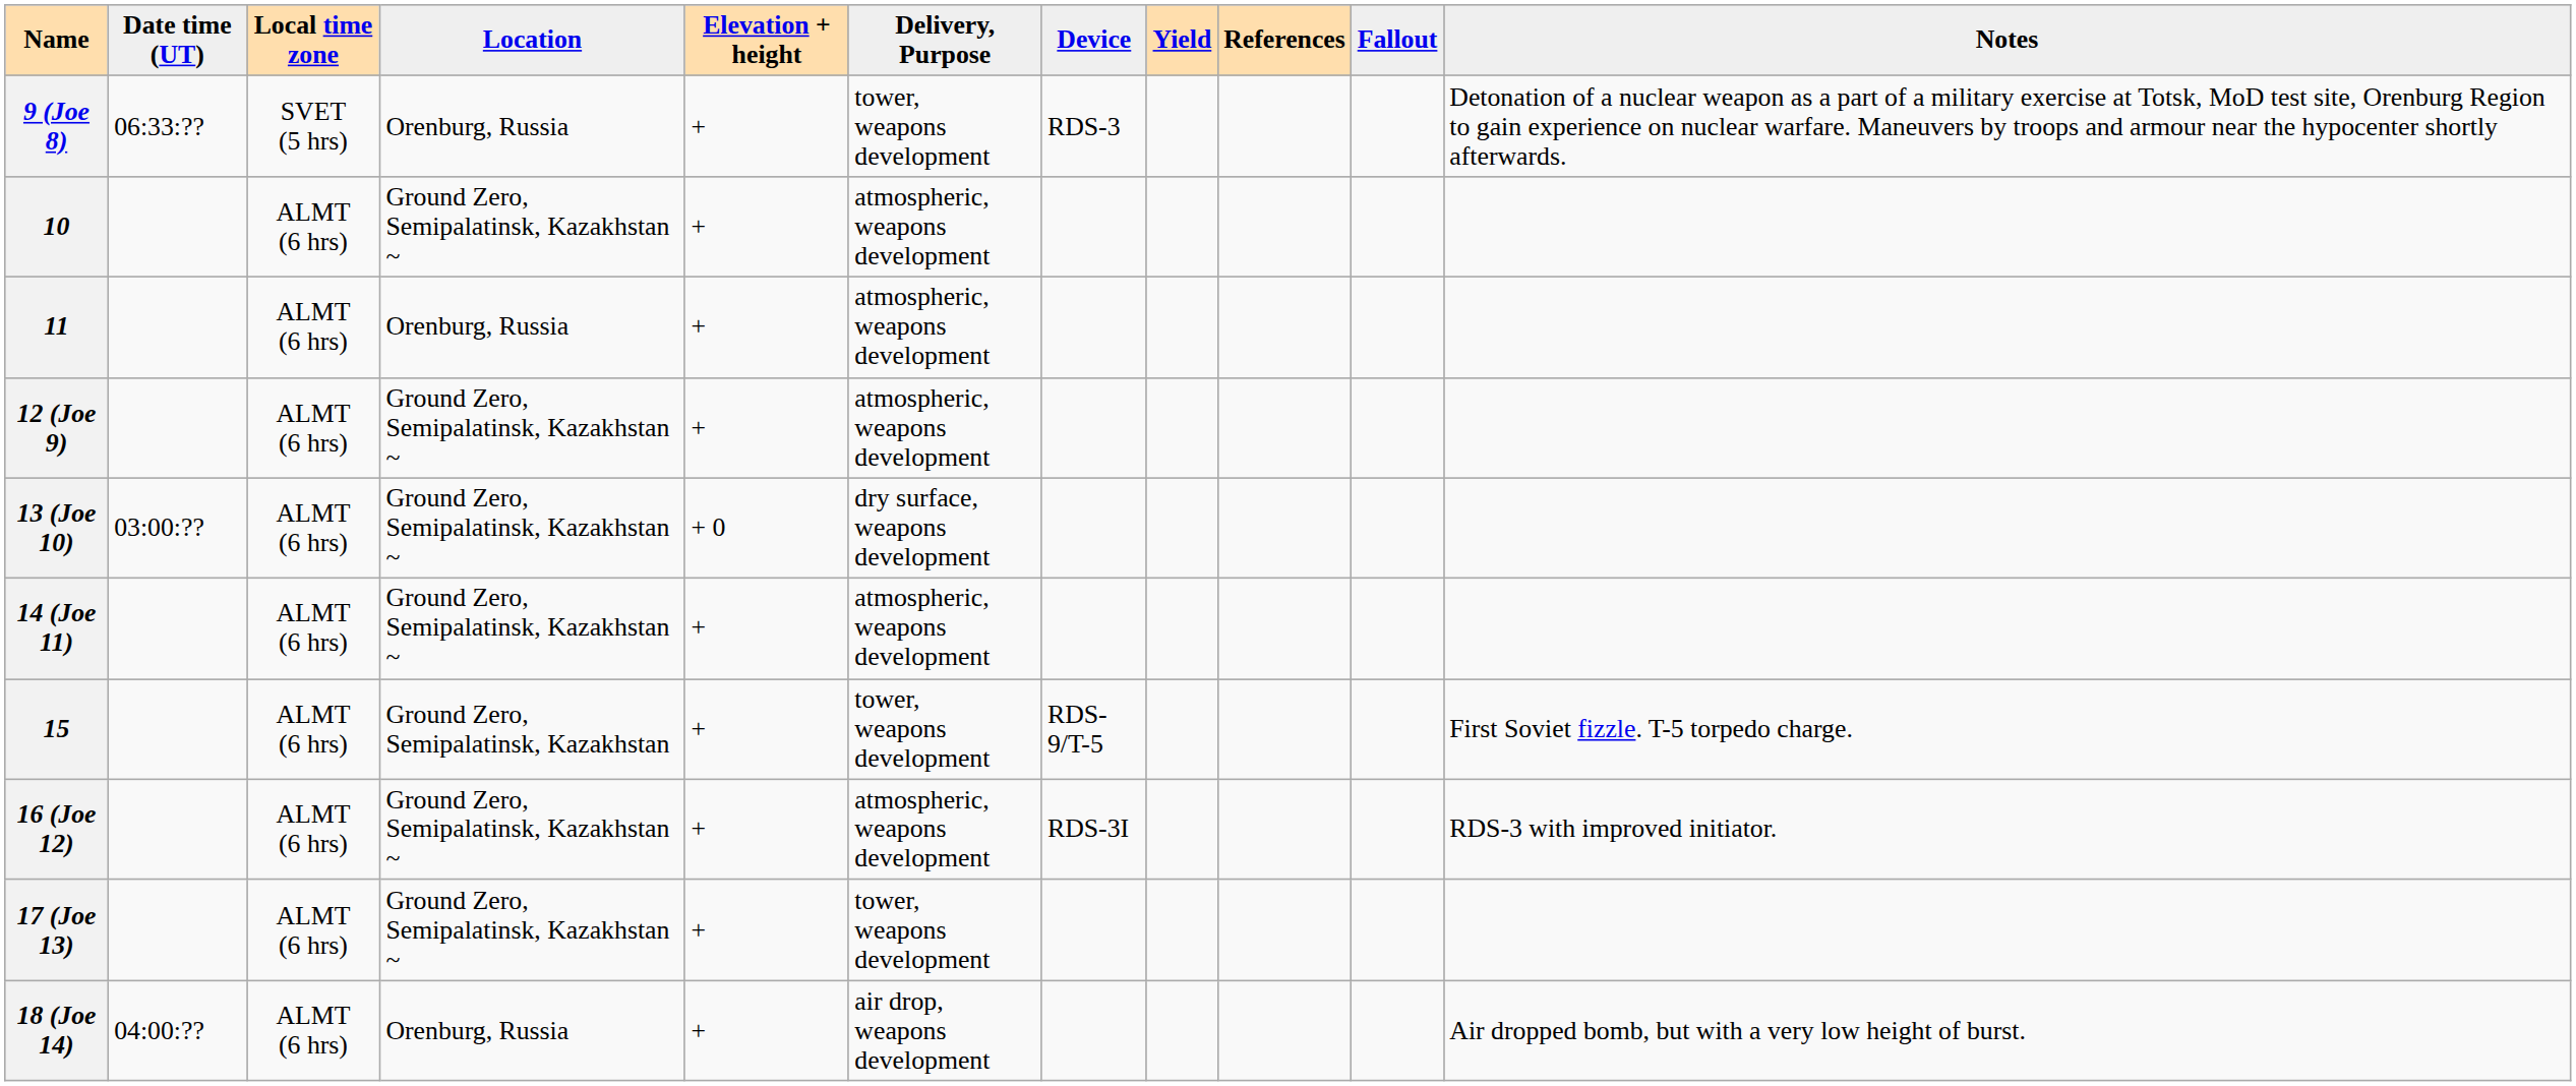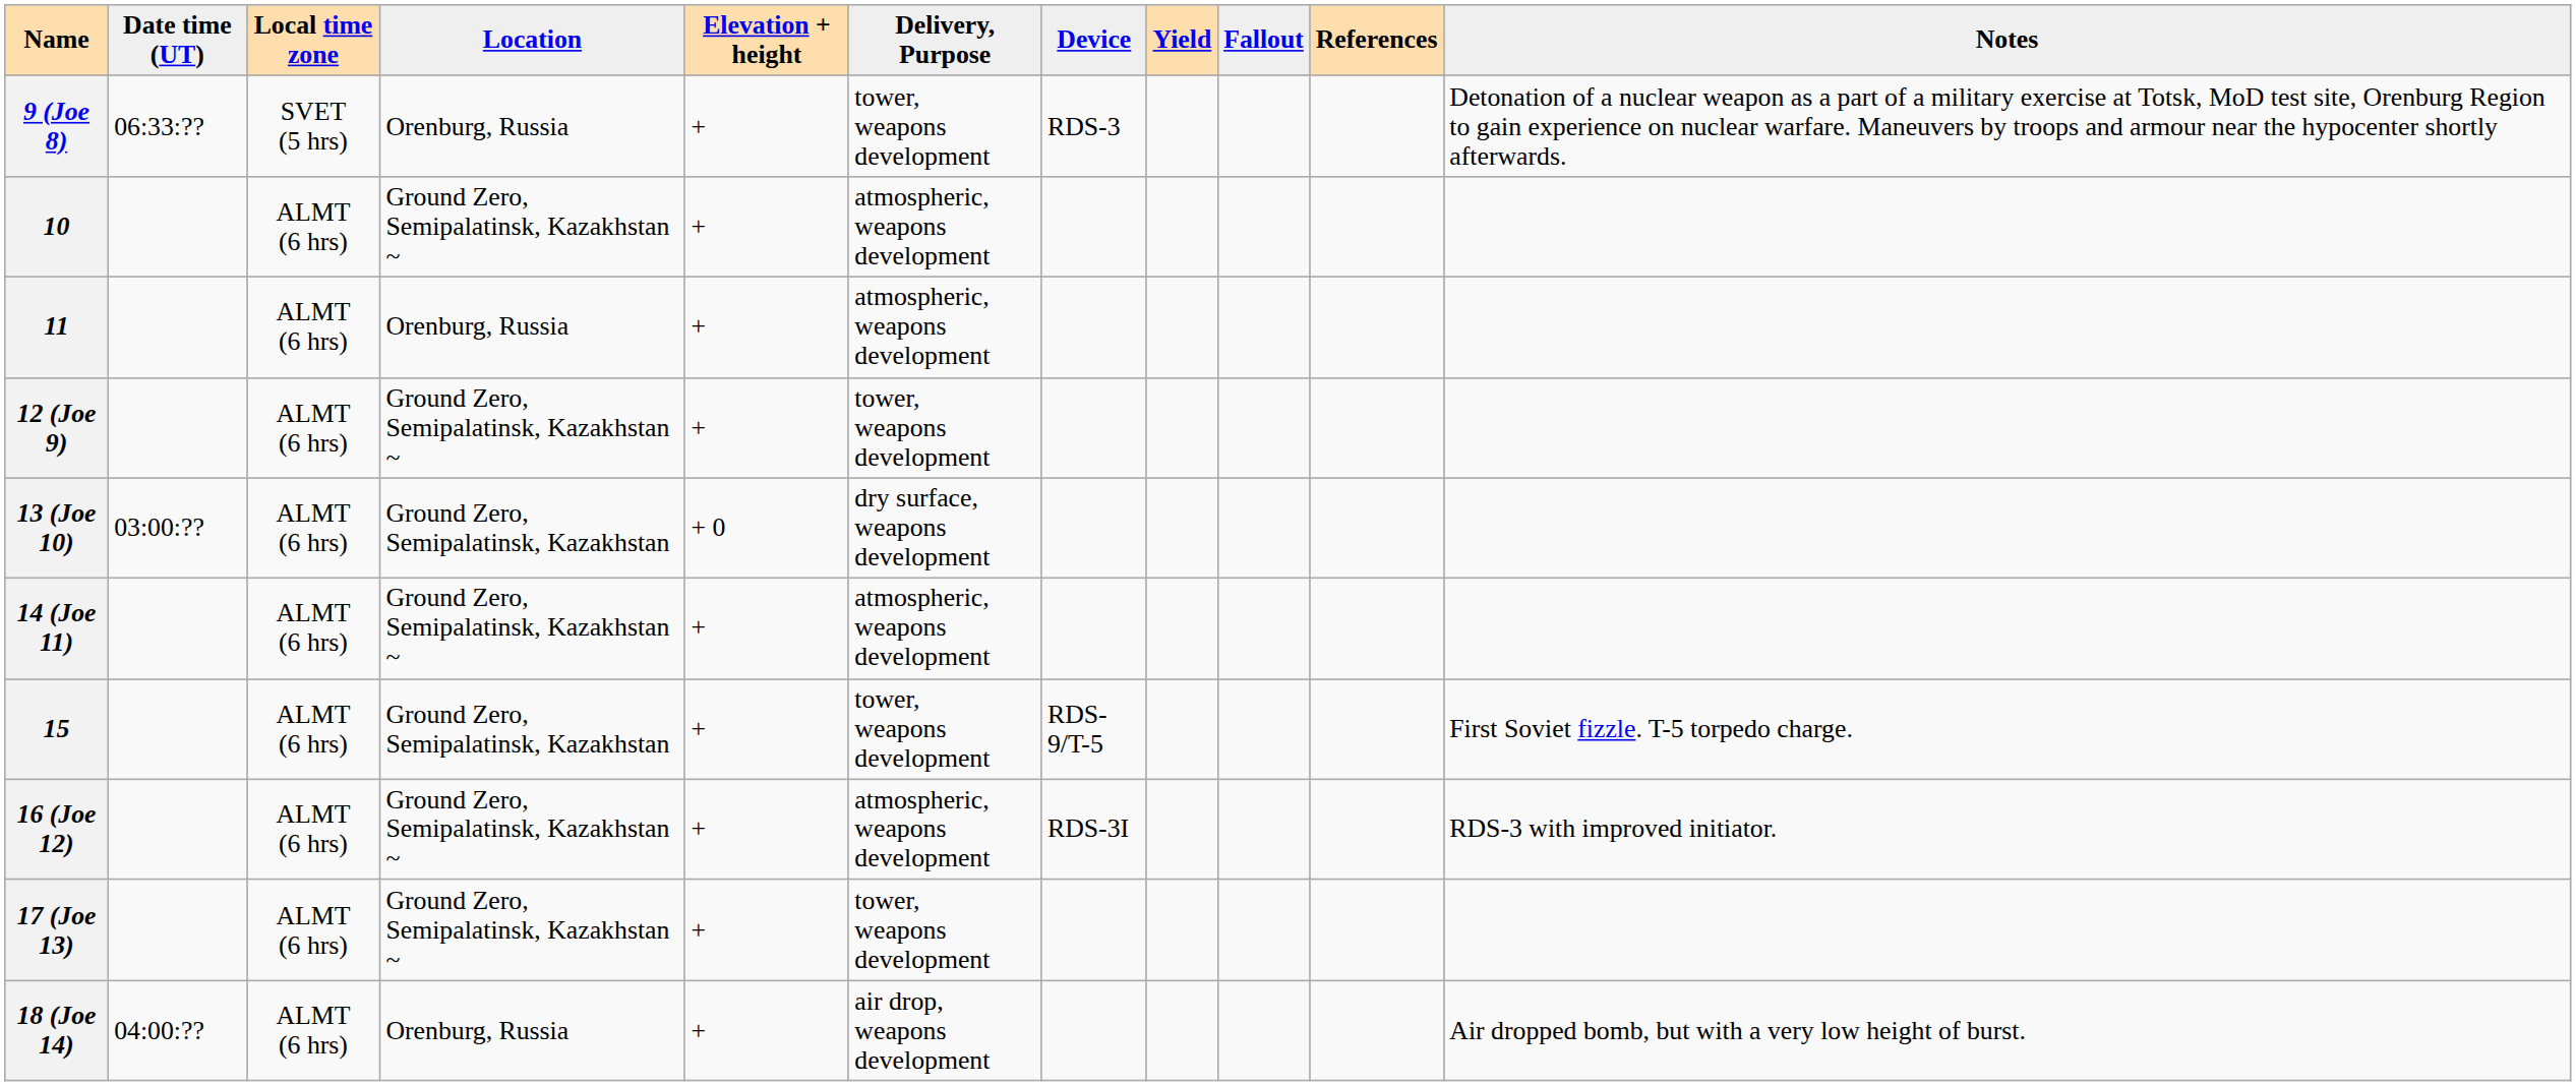 <table class="wikitable sortable">
 <tr>
 <th style="background:#ffdead;">Name </th>
 <th style="background:#efefef;">Date time (<a href='#'>UT</a>)</th>
 <th style="background:#ffdead;">Local <a href='#'>time zone</a></th>
 <th style="background:#efefef;"><a href='#'>Location</a></th>
 <th style="background:#ffdead;"><a href='#'>Elevation</a> + height </th>
 <th style="background:#efefef;">Delivery, <br>Purpose </th>
 <th style="background:#efefef;"><a href='#'>Device</a></th>
 <th style="background:#ffdead;"><a href='#'>Yield</a></th>
+<th style="background:#efefef;" class="unsortable"><a href='#'>Fallout</a></th>
 <th style="background:#ffdead;" class="unsortable">References</th>
-<th style="background:#efefef;" class="unsortable"><a href='#'>Fallout</a></th>
 <th style="background:#efefef;" class="unsortable">Notes</th>
 </tr>
 <tr>
 <th><em><a href='#'>9 (Joe 8)</a></em></th>
 <td> 06:33:??</td>
 <td style="text-align:center;">SVET (5 hrs)<br></td>
 <td>Orenburg, Russia </td>
 <td> + </td>
 <td>tower,<br>weapons development</td>
 <td>RDS-3</td>
 <td style="text-align:center;"></td>
 <td></td>
 <td></td>
 <td>Detonation of a nuclear weapon as a part of a military exercise at Totsk, MoD test site, Orenburg Region to gain experience on nuclear warfare. Maneuvers by troops and armour near the hypocenter shortly afterwards.</td>
 </tr>
 <tr>
 <th><em>10</em></th>
 <td></td>
 <td style="text-align:center;">ALMT (6 hrs)<br></td>
 <td>Ground Zero, Semipalatinsk, Kazakhstan ~ </td>
 <td> + </td>
 <td>atmospheric,<br>weapons development</td>
 <td></td>
 <td style="text-align:center;"></td>
 <td></td>
 <td></td>
 <td></td>
 </tr>
 <tr>
 <th><em>11</em></th>
 <td></td>
 <td style="text-align:center;">ALMT (6 hrs)<br></td>
 <td>Orenburg, Russia </td>
 <td> + </td>
 <td>atmospheric,<br>weapons development</td>
 <td></td>
 <td style="text-align:center;"></td>
 <td></td>
 <td></td>
 <td></td>
 </tr>
 <tr>
 <th><em>12 (Joe 9)</em></th>
 <td></td>
 <td style="text-align:center;">ALMT (6 hrs)<br></td>
 <td>Ground Zero, Semipalatinsk, Kazakhstan ~ </td>
 <td> + </td>
-<td>atmospheric,<br>weapons development</td>
+<td>tower,<br>weapons development</td>
 <td></td>
 <td style="text-align:center;"></td>
 <td></td>
 <td></td>
 <td></td>
 </tr>
 <tr>
 <th><em>13 (Joe 10)</em></th>
 <td> 03:00:??</td>
 <td style="text-align:center;">ALMT (6 hrs)<br></td>
-<td>Ground Zero, Semipalatinsk, Kazakhstan ~ </td>
+<td>Ground Zero, Semipalatinsk, Kazakhstan </td>
 <td> + 0</td>
 <td>dry surface,<br>weapons development</td>
 <td></td>
 <td style="text-align:center;"></td>
 <td></td>
 <td></td>
 <td></td>
 </tr>
 <tr>
 <th><em>14 (Joe 11)</em></th>
 <td></td>
 <td style="text-align:center;">ALMT (6 hrs)<br></td>
 <td>Ground Zero, Semipalatinsk, Kazakhstan ~ </td>
 <td> + </td>
 <td>atmospheric,<br>weapons development</td>
 <td></td>
 <td style="text-align:center;"></td>
 <td></td>
 <td></td>
 <td></td>
 </tr>
 <tr>
 <th><em>15</em></th>
 <td></td>
 <td style="text-align:center;">ALMT (6 hrs)<br></td>
 <td>Ground Zero, Semipalatinsk, Kazakhstan </td>
 <td> + </td>
 <td>tower,<br>weapons development</td>
 <td>RDS-9/T-5</td>
 <td style="text-align:center;"></td>
 <td></td>
 <td></td>
 <td>First Soviet <a href='#'>fizzle</a>.  T-5 torpedo charge.</td>
 </tr>
 <tr>
 <th><em>16 (Joe 12)</em></th>
 <td></td>
 <td style="text-align:center;">ALMT (6 hrs)<br></td>
 <td>Ground Zero, Semipalatinsk, Kazakhstan ~ </td>
 <td> + </td>
 <td>atmospheric,<br>weapons development</td>
 <td>RDS-3I</td>
 <td style="text-align:center;"></td>
 <td></td>
 <td></td>
 <td>RDS-3 with improved initiator.</td>
 </tr>
 <tr>
 <th><em>17 (Joe 13)</em></th>
 <td></td>
 <td style="text-align:center;">ALMT (6 hrs)<br></td>
 <td>Ground Zero, Semipalatinsk, Kazakhstan ~ </td>
 <td> + </td>
 <td>tower,<br>weapons development</td>
 <td></td>
 <td style="text-align:center;"></td>
 <td></td>
 <td></td>
 <td></td>
 </tr>
 <tr>
 <th><em>18 (Joe 14)</em></th>
 <td> 04:00:??</td>
 <td style="text-align:center;">ALMT (6 hrs)<br></td>
 <td>Orenburg, Russia </td>
 <td> + </td>
 <td>air drop,<br>weapons development</td>
 <td></td>
 <td style="text-align:center;"></td>
 <td></td>
 <td></td>
 <td>Air dropped bomb, but with a very low height of burst.</td>
 </tr>
 </table>
